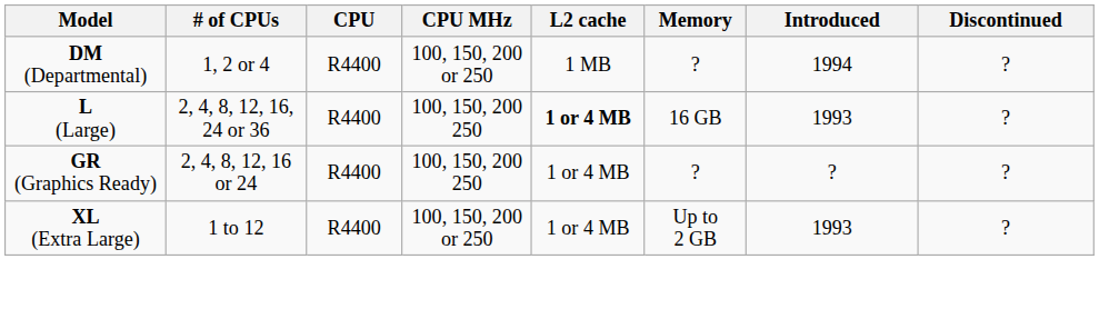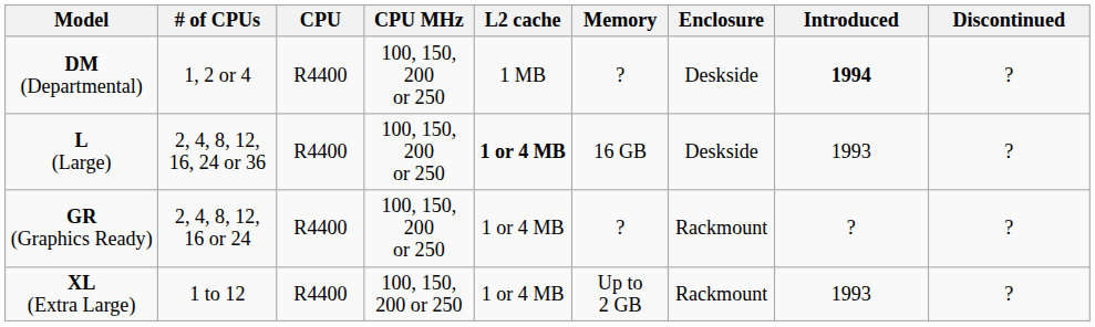 <table class="wikitable" style=text-align:center>
 <tr>
 <th style="width:130px;">Model</th>
 <th style="width:130px;"># of CPUs</th>
 <th width="80">CPU</th>
 <th style="width:120px;">CPU MHz</th>
 <th style="width:100px;">L2 cache</th>
 <th width="80">Memory</th>
+<th width="80">Enclosure</th>
 <th style="width:150px;">Introduced</th>
 <th style="width:150px;">Discontinued</th>
 </tr>
 <tr>
 <td><strong>DM</strong><br>(Departmental)</td>
 <td>1, 2 or 4</td>
 <td>R4400</td>
 <td>100, 150, 200<br>or 250</td>
 <td>1 MB</td>
 <td>?</td>
-<td>1994</td>
+<td>Deskside</td>
+<td><strong>1994</strong></td>
 <td>?</td>
 </tr>
 <tr>
 <td><strong>L</strong><br>(Large)</td>
 <td>2, 4, 8, 12, 16, 24 or 36</td>
 <td>R4400</td>
-<td>100, 150, 200<br>250</td>
+<td>100, 150, 200<br>or 250</td>
 <td><strong>1 or 4 MB</strong></td>
 <td>16 GB</td>
+<td>Deskside</td>
 <td>1993</td>
 <td>?</td>
 </tr>
 <tr>
 <td><strong>GR</strong><br>(Graphics Ready)</td>
 <td>2, 4, 8, 12, 16 or 24</td>
 <td>R4400</td>
-<td>100, 150, 200<br>250</td>
+<td>100, 150, 200<br>or 250</td>
 <td>1 or 4 MB</td>
 <td>?</td>
+<td>Rackmount</td>
 <td>?</td>
 <td>?</td>
 </tr>
 <tr>
 <td><strong>XL</strong><br>(Extra Large)</td>
 <td>1 to 12</td>
 <td>R4400</td>
 <td>100, 150, 200 or 250</td>
 <td>1 or 4 MB</td>
 <td>Up to 2 GB</td>
+<td>Rackmount</td>
 <td>1993</td>
 <td>?</td>
 </tr>
 </table>
